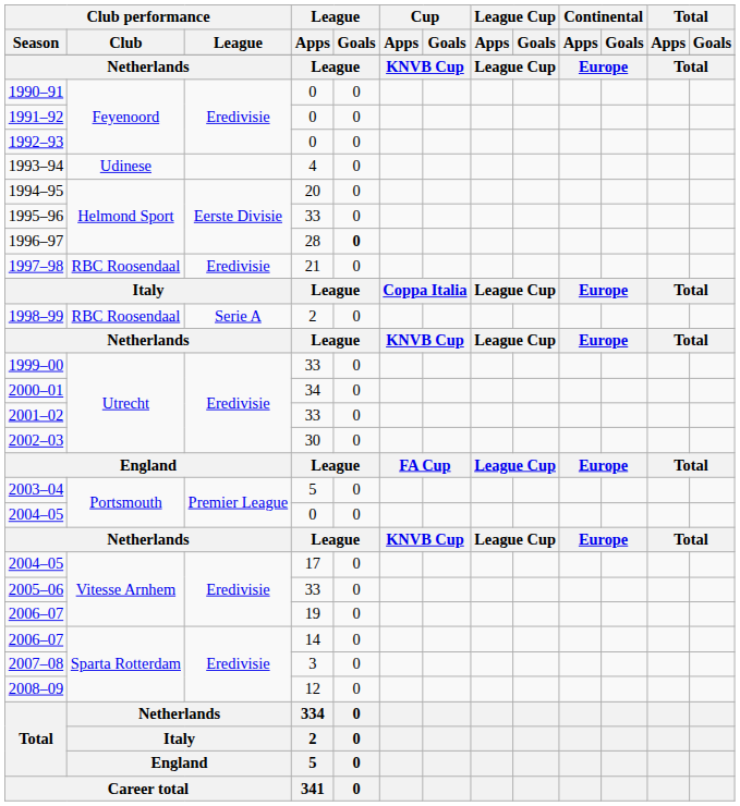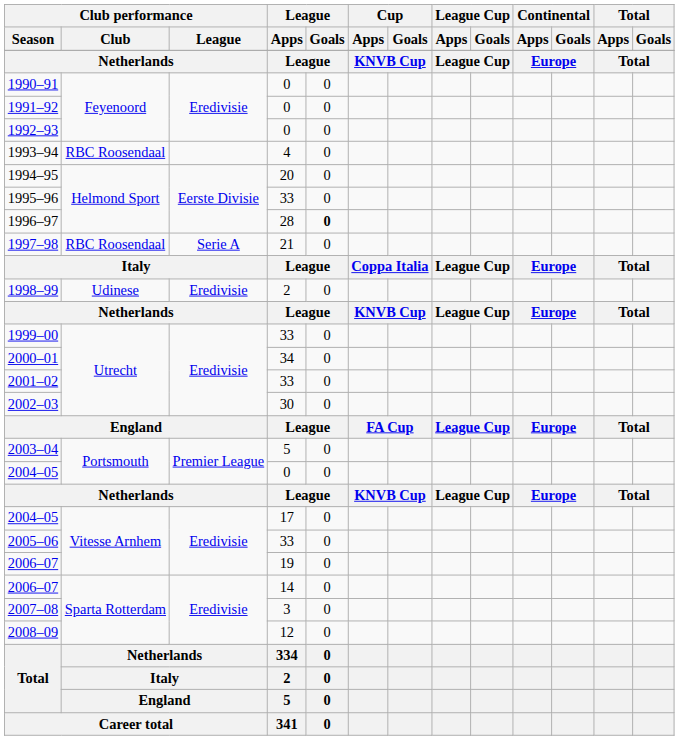 <table class="wikitable" style="text-align:center">
 <tr>
 <th colspan=3>Club performance</th>
 <th colspan=2>League</th>
 <th colspan=2>Cup</th>
 <th colspan=2>League Cup</th>
 <th colspan=2>Continental</th>
 <th colspan=2>Total</th>
 </tr>
 <tr>
 <th>Season</th>
 <th>Club</th>
 <th>League</th>
 <th>Apps</th>
 <th>Goals</th>
 <th>Apps</th>
 <th>Goals</th>
 <th>Apps</th>
 <th>Goals</th>
 <th>Apps</th>
 <th>Goals</th>
 <th>Apps</th>
 <th>Goals</th>
 </tr>
 <tr>
 </tr>
 <tr>
 <th colspan=3>Netherlands</th>
 <th colspan=2>League</th>
 <th colspan=2><a href='#'>KNVB Cup</a></th>
 <th colspan=2>League Cup</th>
 <th colspan=2><a href='#'>Europe</a></th>
 <th colspan=2>Total</th>
 </tr>
 <tr>
 <td><a href='#'>1990–91</a></td>
 <td rowspan="3"><a href='#'>Feyenoord</a></td>
 <td rowspan="3"><a href='#'>Eredivisie</a></td>
 <td>0</td>
 <td>0</td>
 <td></td>
 <td></td>
 <td></td>
 <td></td>
 <td></td>
 <td></td>
 <td></td>
 <td></td>
 </tr>
 <tr>
 <td><a href='#'>1991–92</a></td>
 <td>0</td>
 <td>0</td>
 <td></td>
 <td></td>
 <td></td>
 <td></td>
 <td></td>
 <td></td>
 <td></td>
 <td></td>
 </tr>
 <tr>
 <td><a href='#'>1992–93</a></td>
 <td>0</td>
 <td>0</td>
 <td></td>
 <td></td>
 <td></td>
 <td></td>
 <td></td>
 <td></td>
 <td></td>
 <td></td>
 </tr>
 <tr>
 <td>1993–94</td>
-<td><a href='#'>Udinese</a></td>
+<td><a href='#'>RBC Roosendaal</a></td>
 <td></td>
 <td>4</td>
 <td>0</td>
 <td></td>
 <td></td>
 <td></td>
 <td></td>
 <td></td>
 <td></td>
 <td></td>
 <td></td>
 </tr>
 <tr>
 <td>1994–95</td>
 <td rowspan="3"><a href='#'>Helmond Sport</a></td>
 <td rowspan="3"><a href='#'>Eerste Divisie</a></td>
 <td>20</td>
 <td>0</td>
 <td></td>
 <td></td>
 <td></td>
 <td></td>
 <td></td>
 <td></td>
 <td></td>
 <td></td>
 </tr>
 <tr>
 <td>1995–96</td>
 <td>33</td>
 <td>0</td>
 <td></td>
 <td></td>
 <td></td>
 <td></td>
 <td></td>
 <td></td>
 <td></td>
 <td></td>
 </tr>
 <tr>
 <td>1996–97</td>
 <td>28</td>
 <td><strong>0</strong></td>
 <td></td>
 <td></td>
 <td></td>
 <td></td>
 <td></td>
 <td></td>
 <td></td>
 <td></td>
 </tr>
 <tr>
 <td><a href='#'>1997–98</a></td>
 <td><a href='#'>RBC Roosendaal</a></td>
-<td><a href='#'>Eredivisie</a></td>
+<td><a href='#'>Serie A</a></td>
 <td>21</td>
 <td>0</td>
 <td></td>
 <td></td>
 <td></td>
 <td></td>
 <td></td>
 <td></td>
 <td></td>
 <td></td>
 </tr>
 <tr>
 <th colspan=3>Italy</th>
 <th colspan=2>League</th>
 <th colspan=2><a href='#'>Coppa Italia</a></th>
 <th colspan=2>League Cup</th>
 <th colspan=2><a href='#'>Europe</a></th>
 <th colspan=2>Total</th>
 </tr>
 <tr>
 <td><a href='#'>1998–99</a></td>
-<td><a href='#'>RBC Roosendaal</a></td>
-<td><a href='#'>Serie A</a></td>
+<td><a href='#'>Udinese</a></td>
+<td><a href='#'>Eredivisie</a></td>
 <td>2</td>
 <td>0</td>
 <td></td>
 <td></td>
 <td></td>
 <td></td>
 <td></td>
 <td></td>
 <td></td>
 <td></td>
 </tr>
 <tr>
 <th colspan=3>Netherlands</th>
 <th colspan=2>League</th>
 <th colspan=2><a href='#'>KNVB Cup</a></th>
 <th colspan=2>League Cup</th>
 <th colspan=2><a href='#'>Europe</a></th>
 <th colspan=2>Total</th>
 </tr>
 <tr>
 <td><a href='#'>1999–00</a></td>
 <td rowspan="4"><a href='#'>Utrecht</a></td>
 <td rowspan="4"><a href='#'>Eredivisie</a></td>
 <td>33</td>
 <td>0</td>
 <td></td>
 <td></td>
 <td></td>
 <td></td>
 <td></td>
 <td></td>
 <td></td>
 <td></td>
 </tr>
 <tr>
 <td><a href='#'>2000–01</a></td>
 <td>34</td>
 <td>0</td>
 <td></td>
 <td></td>
 <td></td>
 <td></td>
 <td></td>
 <td></td>
 <td></td>
 <td></td>
 </tr>
 <tr>
 <td><a href='#'>2001–02</a></td>
 <td>33</td>
 <td>0</td>
 <td></td>
 <td></td>
 <td></td>
 <td></td>
 <td></td>
 <td></td>
 <td></td>
 <td></td>
 </tr>
 <tr>
 <td><a href='#'>2002–03</a></td>
 <td>30</td>
 <td>0</td>
 <td></td>
 <td></td>
 <td></td>
 <td></td>
 <td></td>
 <td></td>
 <td></td>
 <td></td>
 </tr>
 <tr>
 <th colspan=3>England</th>
 <th colspan=2>League</th>
 <th colspan=2><a href='#'>FA Cup</a></th>
 <th colspan=2><a href='#'>League Cup</a></th>
 <th colspan=2><a href='#'>Europe</a></th>
 <th colspan=2>Total</th>
 </tr>
 <tr>
 <td><a href='#'>2003–04</a></td>
 <td rowspan="2"><a href='#'>Portsmouth</a></td>
 <td rowspan="2"><a href='#'>Premier League</a></td>
 <td>5</td>
 <td>0</td>
 <td></td>
 <td></td>
 <td></td>
 <td></td>
 <td></td>
 <td></td>
 <td></td>
 <td></td>
 </tr>
 <tr>
 <td><a href='#'>2004–05</a></td>
 <td>0</td>
 <td>0</td>
 <td></td>
 <td></td>
 <td></td>
 <td></td>
 <td></td>
 <td></td>
 <td></td>
 <td></td>
 </tr>
 <tr>
 <th colspan=3>Netherlands</th>
 <th colspan=2>League</th>
 <th colspan=2><a href='#'>KNVB Cup</a></th>
 <th colspan=2>League Cup</th>
 <th colspan=2><a href='#'>Europe</a></th>
 <th colspan=2>Total</th>
 </tr>
 <tr>
 <td><a href='#'>2004–05</a></td>
 <td rowspan="3"><a href='#'>Vitesse Arnhem</a></td>
 <td rowspan="3"><a href='#'>Eredivisie</a></td>
 <td>17</td>
 <td>0</td>
 <td></td>
 <td></td>
 <td></td>
 <td></td>
 <td></td>
 <td></td>
 <td></td>
 <td></td>
 </tr>
 <tr>
 <td><a href='#'>2005–06</a></td>
 <td>33</td>
 <td>0</td>
 <td></td>
 <td></td>
 <td></td>
 <td></td>
 <td></td>
 <td></td>
 <td></td>
 <td></td>
 </tr>
 <tr>
 <td><a href='#'>2006–07</a></td>
 <td>19</td>
 <td>0</td>
 <td></td>
 <td></td>
 <td></td>
 <td></td>
 <td></td>
 <td></td>
 <td></td>
 <td></td>
 </tr>
 <tr>
 <td><a href='#'>2006–07</a></td>
 <td rowspan="3"><a href='#'>Sparta Rotterdam</a></td>
 <td rowspan="3"><a href='#'>Eredivisie</a></td>
 <td>14</td>
 <td>0</td>
 <td></td>
 <td></td>
 <td></td>
 <td></td>
 <td></td>
 <td></td>
 <td></td>
 <td></td>
 </tr>
 <tr>
 <td><a href='#'>2007–08</a></td>
 <td>3</td>
 <td>0</td>
 <td></td>
 <td></td>
 <td></td>
 <td></td>
 <td></td>
 <td></td>
 <td></td>
 <td></td>
 </tr>
 <tr>
 <td><a href='#'>2008–09</a></td>
 <td>12</td>
 <td>0</td>
 <td></td>
 <td></td>
 <td></td>
 <td></td>
 <td></td>
 <td></td>
 <td></td>
 <td></td>
 </tr>
 <tr>
 <th rowspan=3>Total</th>
 <th colspan=2>Netherlands</th>
 <th>334</th>
 <th>0</th>
 <th></th>
 <th></th>
 <th></th>
 <th></th>
 <th></th>
 <th></th>
 <th></th>
 <th></th>
 </tr>
 <tr>
 <th colspan=2>Italy</th>
 <th>2</th>
 <th>0</th>
 <th></th>
 <th></th>
 <th></th>
 <th></th>
 <th></th>
 <th></th>
 <th></th>
 <th></th>
 </tr>
 <tr>
 <th colspan=2>England</th>
 <th>5</th>
 <th>0</th>
 <th></th>
 <th></th>
 <th></th>
 <th></th>
 <th></th>
 <th></th>
 <th></th>
 <th></th>
 </tr>
 <tr>
 <th colspan=3>Career total</th>
 <th>341</th>
 <th>0</th>
 <th></th>
 <th></th>
 <th></th>
 <th></th>
 <th></th>
 <th></th>
 <th></th>
 <th></th>
 </tr>
 </table>
